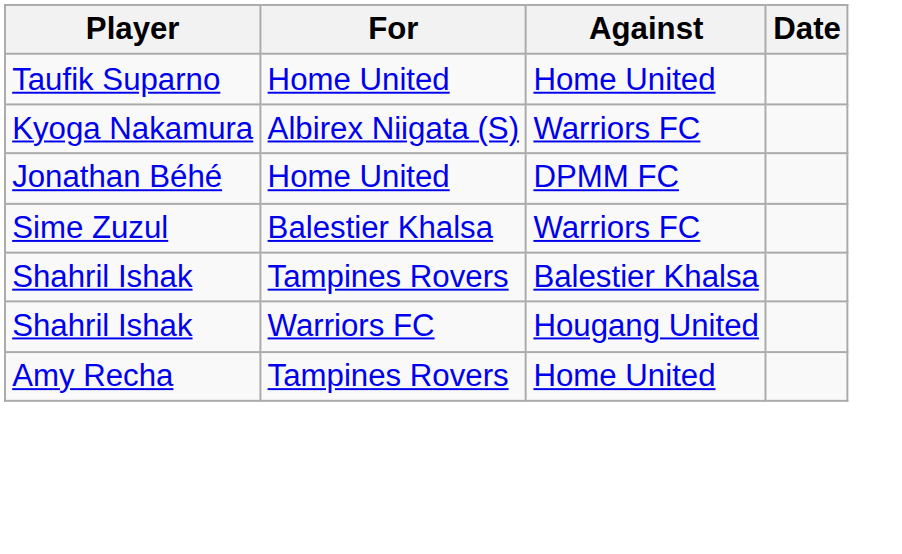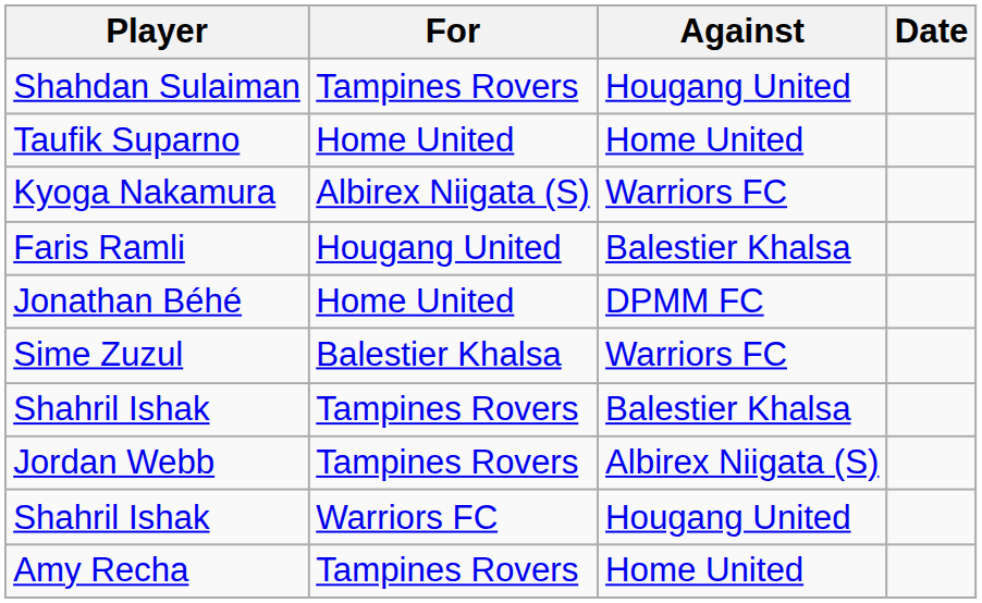 <table class="wikitable">
 <tr>
 <th>Player</th>
 <th>For</th>
 <th>Against</th>
 <th>Date</th>
+</tr>
+<tr>
+<td> <a href='#'>Shahdan Sulaiman</a></td>
+<td><a href='#'>Tampines Rovers</a></td>
+<td><a href='#'>Hougang United</a></td>
+<td></td>
 </tr>
 <tr>
 <td> <a href='#'>Taufik Suparno</a></td>
 <td><a href='#'>Home United</a></td>
 <td><a href='#'>Home United</a></td>
 <td></td>
 </tr>
 <tr>
 <td> <a href='#'>Kyoga Nakamura</a></td>
 <td><a href='#'>Albirex Niigata (S)</a></td>
 <td><a href='#'>Warriors FC</a></td>
+<td></td>
+</tr>
+<tr>
+<td> <a href='#'>Faris Ramli</a></td>
+<td><a href='#'>Hougang United</a></td>
+<td><a href='#'>Balestier Khalsa</a></td>
 <td></td>
 </tr>
 <tr>
 <td> <a href='#'>Jonathan Béhé</a></td>
 <td><a href='#'>Home United</a></td>
 <td><a href='#'>DPMM FC</a></td>
 <td></td>
 </tr>
 <tr>
 <td> <a href='#'>Sime Zuzul</a></td>
 <td><a href='#'>Balestier Khalsa</a></td>
 <td><a href='#'>Warriors FC</a></td>
 <td></td>
 </tr>
 <tr>
 <td> <a href='#'>Shahril Ishak</a></td>
 <td><a href='#'>Tampines Rovers</a></td>
 <td><a href='#'>Balestier Khalsa</a></td>
 <td></td>
 </tr>
 <tr>
+<td> <a href='#'>Jordan Webb</a></td>
+<td><a href='#'>Tampines Rovers</a></td>
+<td><a href='#'>Albirex Niigata (S)</a></td>
+<td></td>
+</tr>
+<tr>
 <td> <a href='#'>Shahril Ishak</a></td>
 <td><a href='#'>Warriors FC</a></td>
 <td><a href='#'>Hougang United</a></td>
 <td></td>
 </tr>
 <tr>
 <td> <a href='#'>Amy Recha</a></td>
 <td><a href='#'>Tampines Rovers</a></td>
 <td><a href='#'>Home United</a></td>
 <td></td>
 </tr>
 </table>
